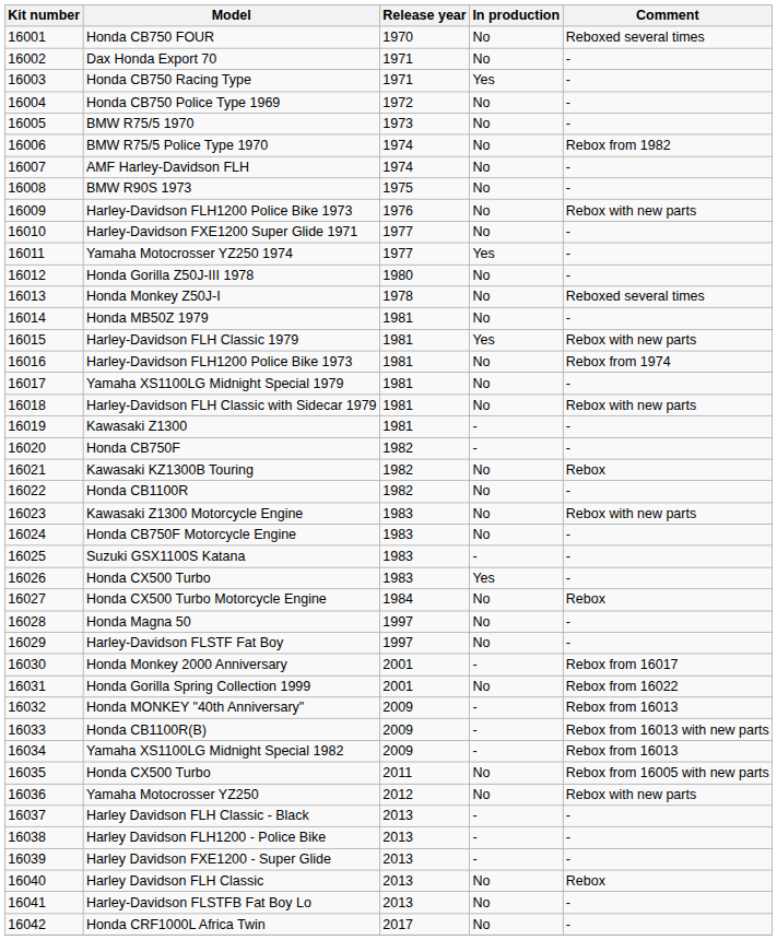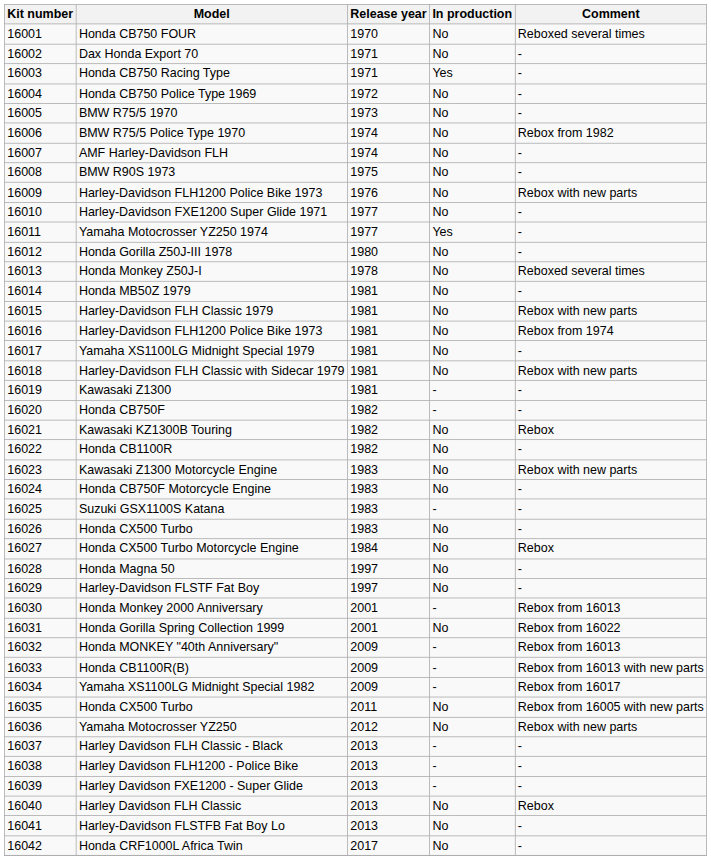 <table class="wikitable">
 <tr>
 <th>Kit number</th>
 <th>Model</th>
 <th>Release year</th>
 <th>In production</th>
 <th>Comment</th>
 </tr>
 <tr>
 <td>16001</td>
 <td>Honda CB750 FOUR</td>
 <td>1970</td>
 <td>No</td>
 <td>Reboxed several times</td>
 </tr>
 <tr>
 <td>16002</td>
 <td>Dax Honda Export 70</td>
 <td>1971</td>
 <td>No</td>
 <td>-</td>
 </tr>
 <tr>
 <td>16003</td>
 <td>Honda CB750 Racing Type</td>
 <td>1971</td>
 <td>Yes</td>
 <td>-</td>
 </tr>
 <tr>
 <td>16004</td>
 <td>Honda CB750 Police Type 1969</td>
 <td>1972</td>
 <td>No</td>
 <td>-</td>
 </tr>
 <tr>
 <td>16005</td>
 <td>BMW R75/5 1970</td>
 <td>1973</td>
 <td>No</td>
 <td>-</td>
 </tr>
 <tr>
 <td>16006</td>
 <td>BMW R75/5 Police Type 1970</td>
 <td>1974</td>
 <td>No</td>
 <td>Rebox from 1982</td>
 </tr>
 <tr>
 <td>16007</td>
 <td>AMF Harley-Davidson FLH</td>
 <td>1974</td>
 <td>No</td>
 <td>-</td>
 </tr>
 <tr>
 <td>16008</td>
 <td>BMW R90S 1973</td>
 <td>1975</td>
 <td>No</td>
 <td>-</td>
 </tr>
 <tr>
 <td>16009</td>
 <td>Harley-Davidson FLH1200 Police Bike 1973</td>
 <td>1976</td>
 <td>No</td>
 <td>Rebox with new parts</td>
 </tr>
 <tr>
 <td>16010</td>
 <td>Harley-Davidson FXE1200 Super Glide 1971</td>
 <td>1977</td>
 <td>No</td>
 <td>-</td>
 </tr>
 <tr>
 <td>16011</td>
 <td>Yamaha Motocrosser YZ250 1974</td>
 <td>1977</td>
 <td>Yes</td>
 <td>-</td>
 </tr>
 <tr>
 <td>16012</td>
 <td>Honda Gorilla Z50J-III 1978</td>
 <td>1980</td>
 <td>No</td>
 <td>-</td>
 </tr>
 <tr>
 <td>16013</td>
 <td>Honda Monkey Z50J-I</td>
 <td>1978</td>
 <td>No</td>
 <td>Reboxed several times</td>
 </tr>
 <tr>
 <td>16014</td>
 <td>Honda MB50Z 1979</td>
 <td>1981</td>
 <td>No</td>
 <td>-</td>
 </tr>
 <tr>
 <td>16015</td>
 <td>Harley-Davidson FLH Classic 1979</td>
 <td>1981</td>
-<td>Yes</td>
+<td>No</td>
 <td>Rebox with new parts</td>
 </tr>
 <tr>
 <td>16016</td>
 <td>Harley-Davidson FLH1200 Police Bike 1973</td>
 <td>1981</td>
 <td>No</td>
 <td>Rebox from 1974</td>
 </tr>
 <tr>
 <td>16017</td>
 <td>Yamaha XS1100LG Midnight Special 1979</td>
 <td>1981</td>
 <td>No</td>
 <td>-</td>
 </tr>
 <tr>
 <td>16018</td>
 <td>Harley-Davidson FLH Classic with Sidecar 1979</td>
 <td>1981</td>
 <td>No</td>
 <td>Rebox with new parts</td>
 </tr>
 <tr>
 <td>16019</td>
 <td>Kawasaki Z1300</td>
 <td>1981</td>
 <td>-</td>
 <td>-</td>
 </tr>
 <tr>
 <td>16020</td>
 <td>Honda CB750F</td>
 <td>1982</td>
 <td>-</td>
 <td>-</td>
 </tr>
 <tr>
 <td>16021</td>
 <td>Kawasaki KZ1300B Touring</td>
 <td>1982</td>
 <td>No</td>
 <td>Rebox</td>
 </tr>
 <tr>
 <td>16022</td>
 <td>Honda CB1100R</td>
 <td>1982</td>
 <td>No</td>
 <td>-</td>
 </tr>
 <tr>
 <td>16023</td>
 <td>Kawasaki Z1300 Motorcycle Engine</td>
 <td>1983</td>
 <td>No</td>
 <td>Rebox with new parts</td>
 </tr>
 <tr>
 <td>16024</td>
 <td>Honda CB750F Motorcycle Engine</td>
 <td>1983</td>
 <td>No</td>
 <td>-</td>
 </tr>
 <tr>
 <td>16025</td>
 <td>Suzuki GSX1100S Katana</td>
 <td>1983</td>
 <td>-</td>
 <td>-</td>
 </tr>
 <tr>
 <td>16026</td>
 <td>Honda CX500 Turbo</td>
 <td>1983</td>
-<td>Yes</td>
+<td>No</td>
 <td>-</td>
 </tr>
 <tr>
 <td>16027</td>
 <td>Honda CX500 Turbo Motorcycle Engine</td>
 <td>1984</td>
 <td>No</td>
 <td>Rebox</td>
 </tr>
 <tr>
 <td>16028</td>
 <td>Honda Magna 50</td>
 <td>1997</td>
 <td>No</td>
 <td>-</td>
 </tr>
 <tr>
 <td>16029</td>
 <td>Harley-Davidson FLSTF Fat Boy</td>
 <td>1997</td>
 <td>No</td>
 <td>-</td>
 </tr>
 <tr>
 <td>16030</td>
 <td>Honda Monkey 2000 Anniversary</td>
 <td>2001</td>
 <td>-</td>
-<td>Rebox from 16017</td>
+<td>Rebox from 16013</td>
 </tr>
 <tr>
 <td>16031</td>
 <td>Honda Gorilla Spring Collection 1999</td>
 <td>2001</td>
 <td>No</td>
 <td>Rebox from 16022</td>
 </tr>
 <tr>
 <td>16032</td>
 <td>Honda MONKEY  "40th Anniversary"</td>
 <td>2009</td>
 <td>-</td>
 <td>Rebox from 16013</td>
 </tr>
 <tr>
 <td>16033</td>
 <td>Honda CB1100R(B)</td>
 <td>2009</td>
 <td>-</td>
 <td>Rebox from 16013 with new parts</td>
 </tr>
 <tr>
 <td>16034</td>
 <td>Yamaha XS1100LG Midnight Special 1982</td>
 <td>2009</td>
 <td>-</td>
-<td>Rebox from 16013</td>
+<td>Rebox from 16017</td>
 </tr>
 <tr>
 <td>16035</td>
 <td>Honda CX500 Turbo</td>
 <td>2011</td>
 <td>No</td>
 <td>Rebox from 16005 with new parts</td>
 </tr>
 <tr>
 <td>16036</td>
 <td>Yamaha Motocrosser YZ250</td>
 <td>2012</td>
 <td>No</td>
 <td>Rebox with new parts</td>
 </tr>
 <tr>
 <td>16037</td>
 <td>Harley Davidson FLH Classic - Black</td>
 <td>2013</td>
 <td>-</td>
 <td>-</td>
 </tr>
 <tr>
 <td>16038</td>
 <td>Harley Davidson FLH1200 - Police Bike</td>
 <td>2013</td>
 <td>-</td>
 <td>-</td>
 </tr>
 <tr>
 <td>16039</td>
 <td>Harley Davidson FXE1200 - Super Glide</td>
 <td>2013</td>
 <td>-</td>
 <td>-</td>
 </tr>
 <tr>
 <td>16040</td>
 <td>Harley Davidson FLH Classic</td>
 <td>2013</td>
 <td>No</td>
 <td>Rebox</td>
 </tr>
 <tr>
 <td>16041</td>
 <td>Harley-Davidson FLSTFB Fat Boy Lo</td>
 <td>2013</td>
 <td>No</td>
 <td>-</td>
 </tr>
 <tr>
 <td>16042</td>
 <td>Honda CRF1000L Africa Twin</td>
 <td>2017</td>
 <td>No</td>
 <td>-</td>
 </tr>
 <tr>
 </tr>
 </table>
